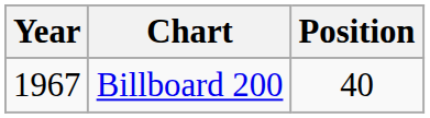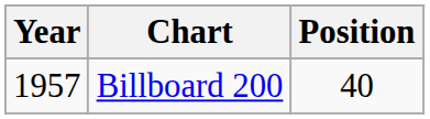 <table class="wikitable">
 <tr>
 <th>Year</th>
 <th>Chart</th>
 <th>Position</th>
 </tr>
 <tr>
-<td>1967</td>
+<td>1957</td>
 <td><a href='#'>Billboard 200</a></td>
 <td align="center">40</td>
 </tr>
 </table>
